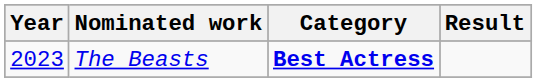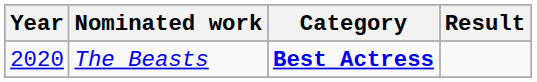 <table class="wikitable sortable">
 <tr>
 <th>Year</th>
 <th>Nominated work</th>
 <th>Category</th>
 <th>Result</th>
 </tr>
 <tr>
-<td><a href='#'>2023</a></td>
+<td><a href='#'>2020</a></td>
 <td><em><a href='#'>The Beasts</a></em></td>
 <td><strong><a href='#'>Best Actress</a></strong></td>
 <td></td>
 </tr>
 </table>
